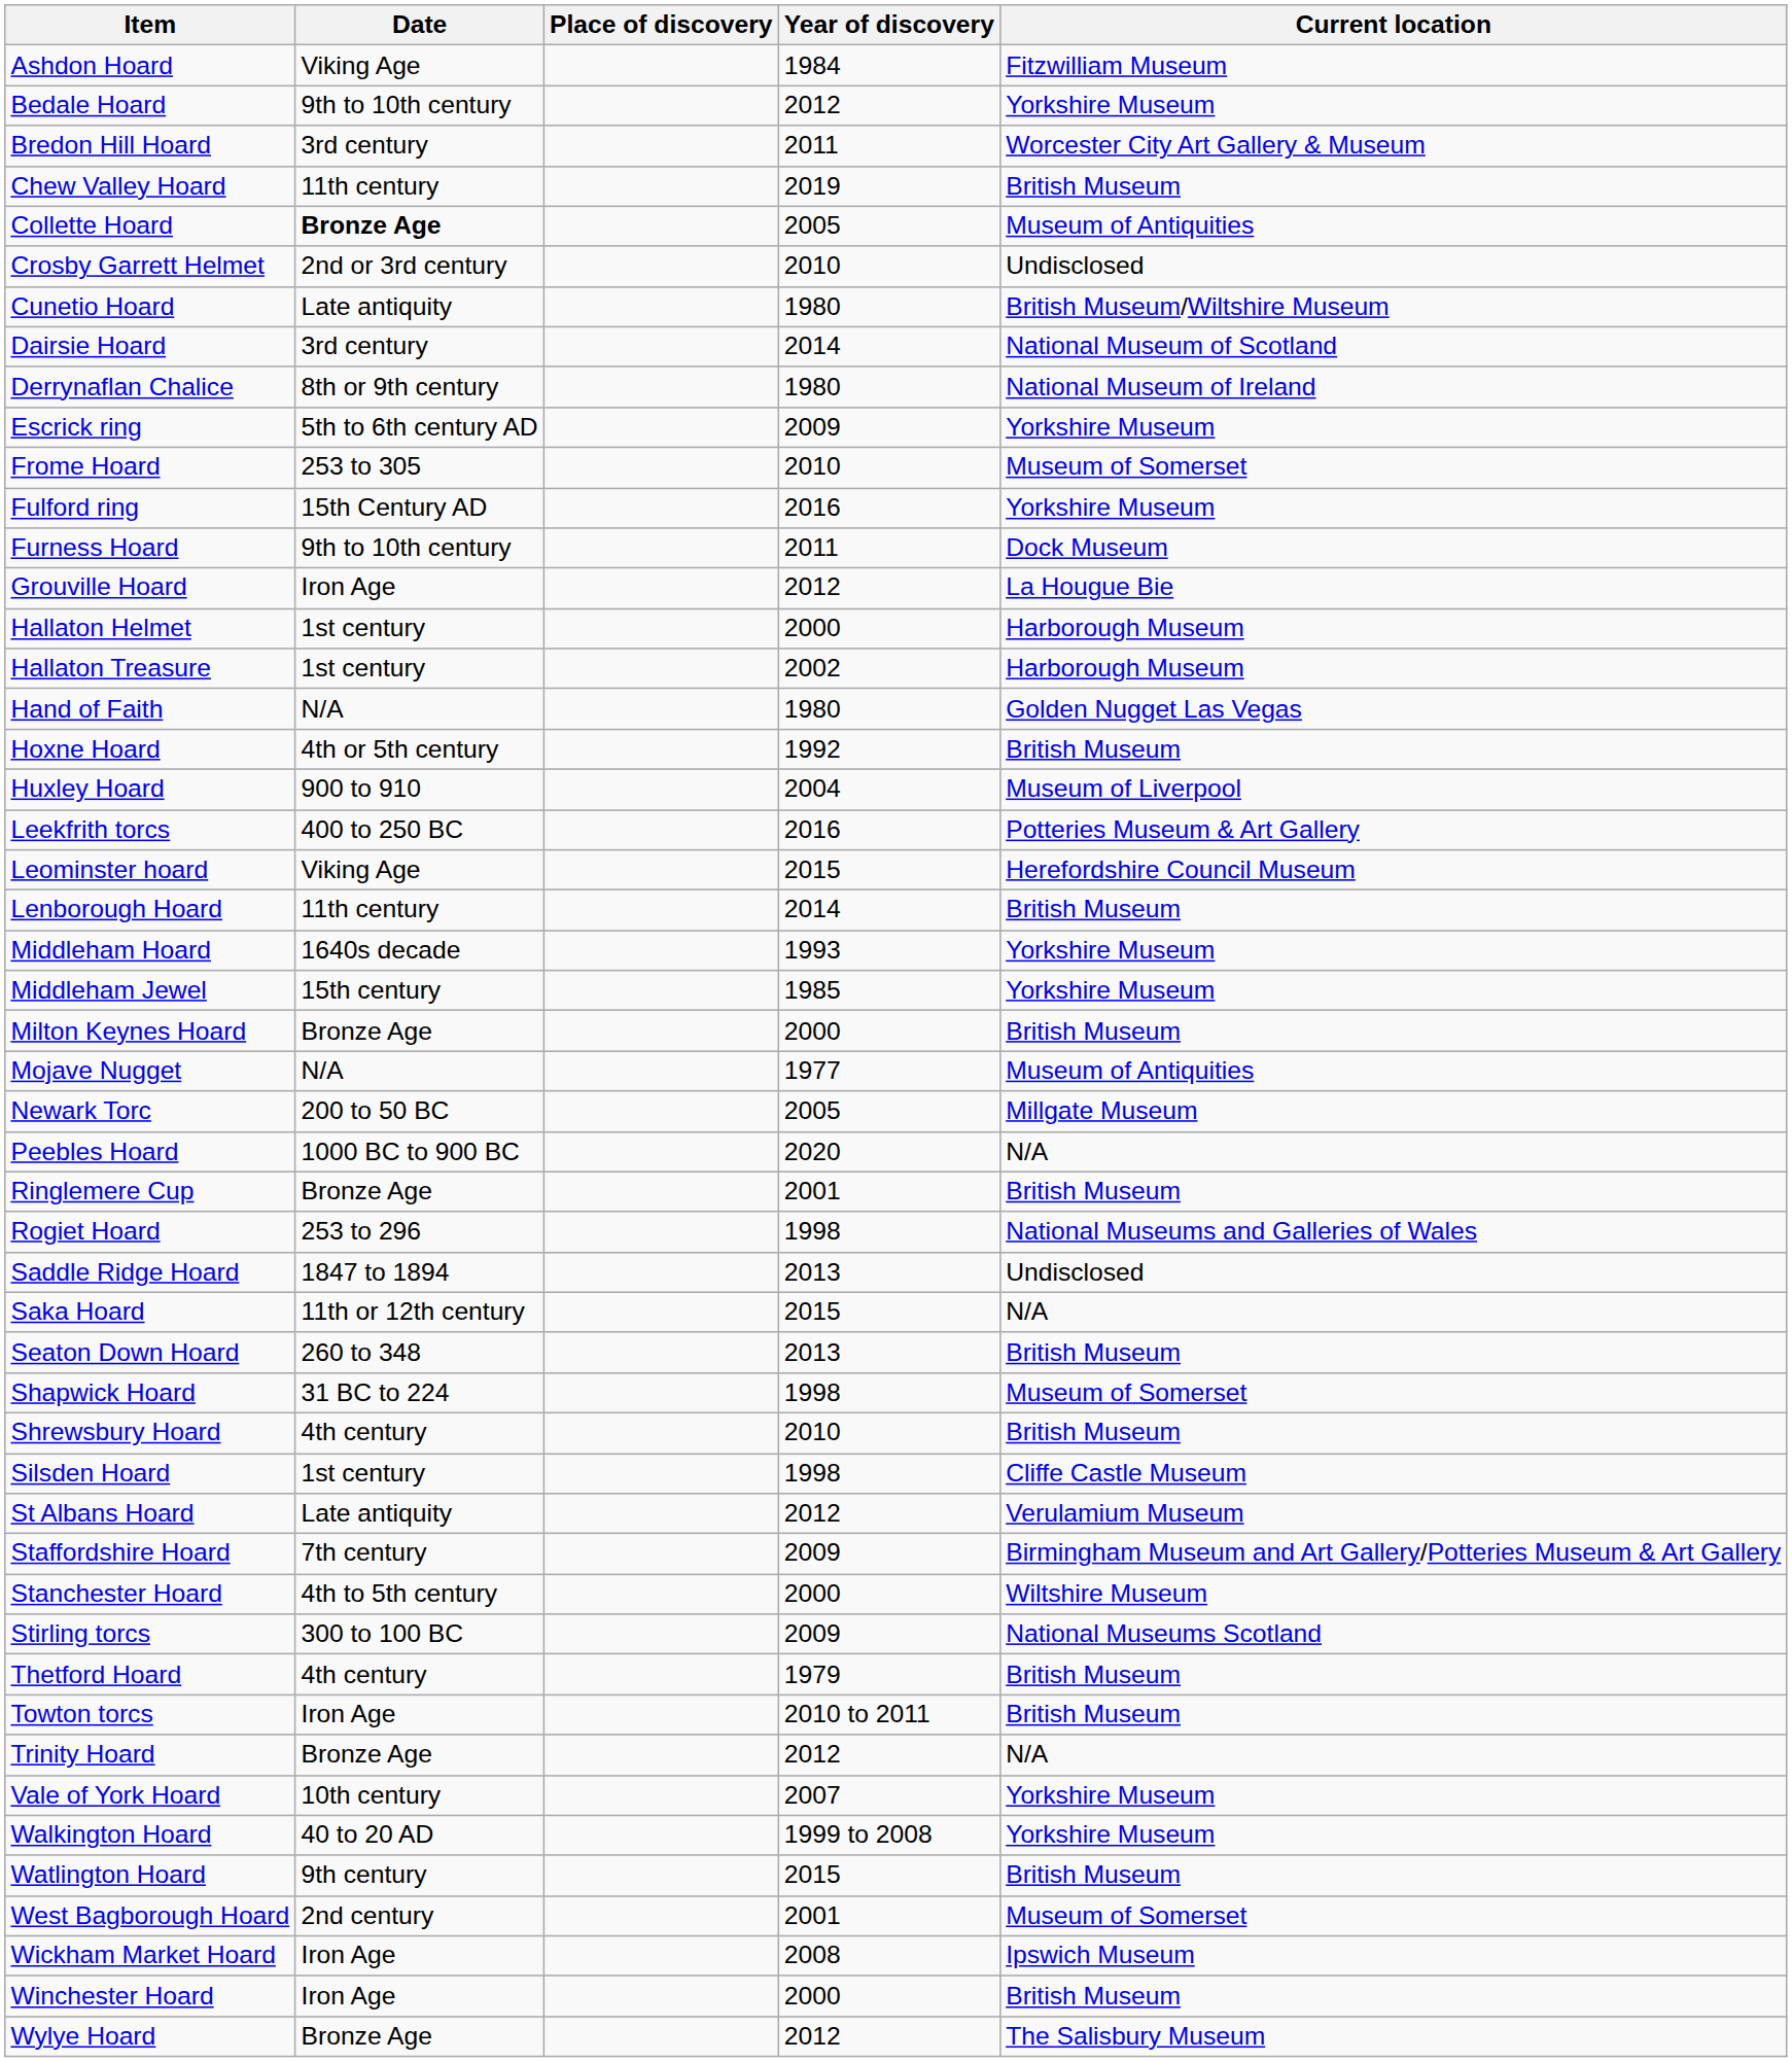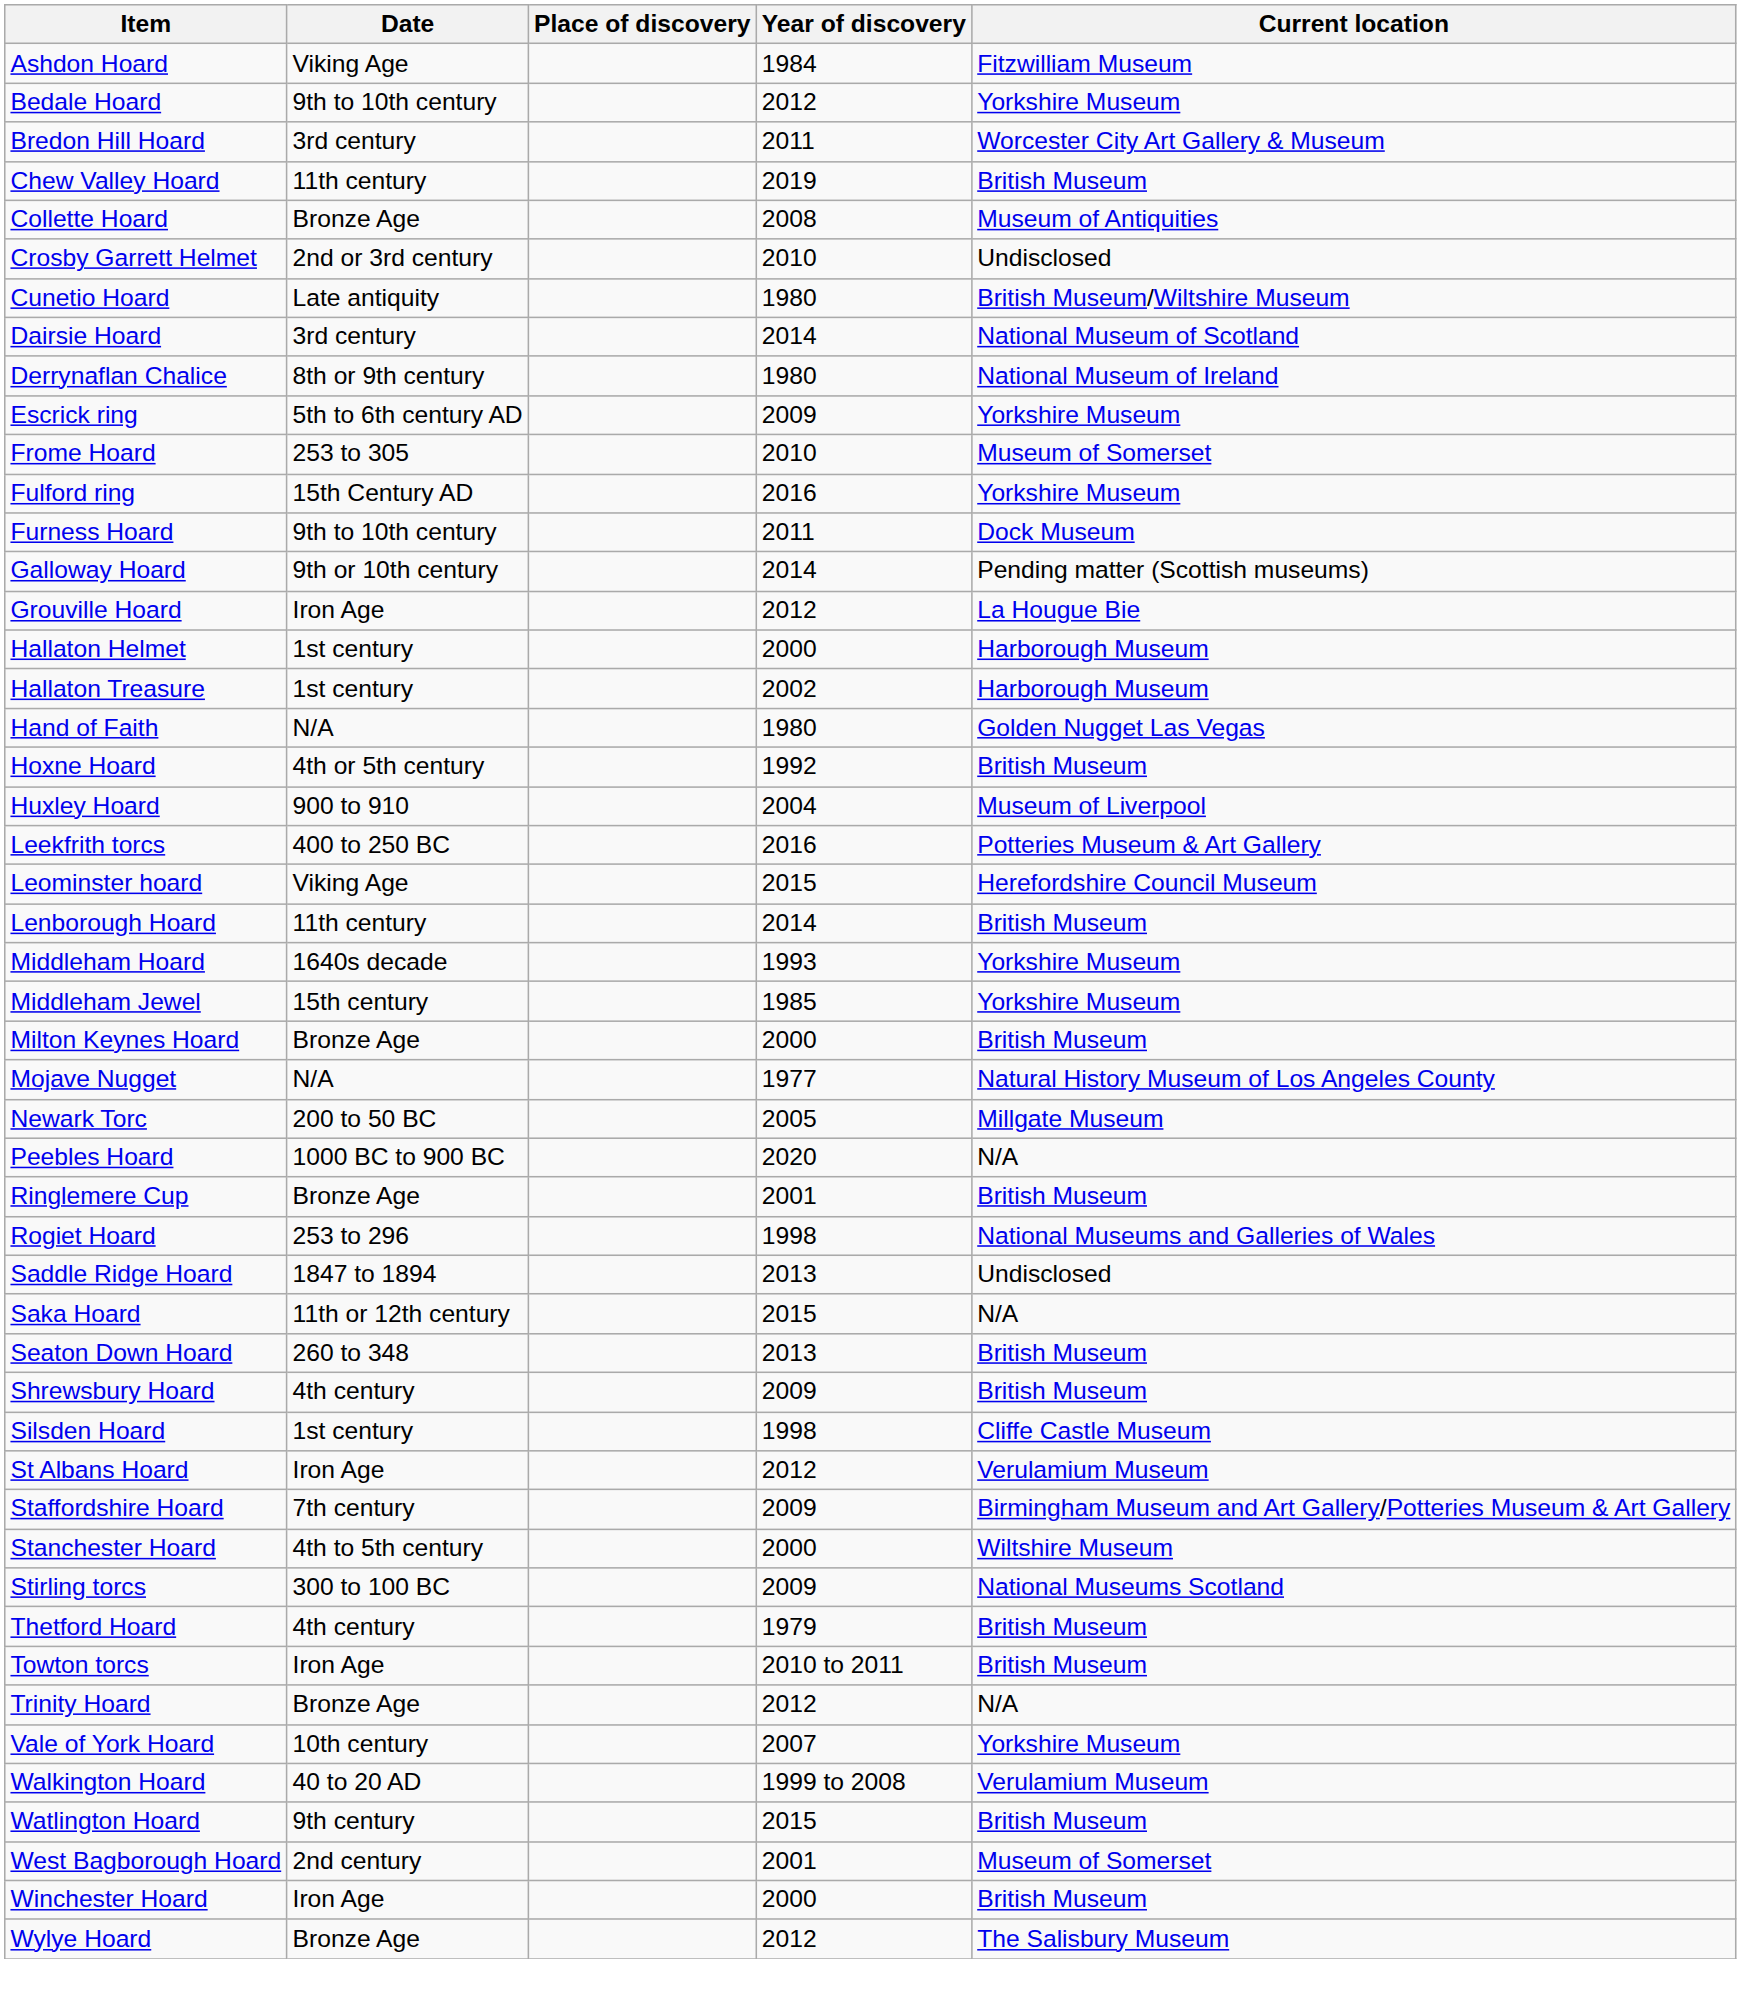 <table class="wikitable sortable" style="font-size: 100%;">
 <tr>
 <th>Item</th>
 <th>Date</th>
 <th>Place of discovery</th>
 <th>Year of discovery</th>
 <th>Current location</th>
 </tr>
 <tr>
 <td><a href='#'>Ashdon Hoard</a></td>
 <td>Viking Age</td>
 <td></td>
 <td>1984</td>
 <td><a href='#'>Fitzwilliam Museum</a></td>
 </tr>
 <tr>
 <td><a href='#'>Bedale Hoard</a></td>
 <td>9th to 10th century</td>
 <td></td>
 <td>2012</td>
 <td><a href='#'>Yorkshire Museum</a></td>
 </tr>
 <tr>
 <td><a href='#'>Bredon Hill Hoard</a></td>
 <td>3rd century</td>
 <td></td>
 <td>2011</td>
 <td><a href='#'>Worcester City Art Gallery & Museum</a></td>
 </tr>
 <tr>
 <td><a href='#'>Chew Valley Hoard</a></td>
 <td>11th century</td>
 <td></td>
 <td>2019</td>
 <td><a href='#'>British Museum</a></td>
 </tr>
 <tr>
 <td><a href='#'>Collette Hoard</a></td>
-<td><strong>Bronze Age</strong></td>
+<td>Bronze Age</td>
 <td></td>
-<td>2005</td>
+<td>2008</td>
 <td><a href='#'>Museum of Antiquities</a></td>
 </tr>
 <tr>
 <td><a href='#'>Crosby Garrett Helmet</a></td>
 <td>2nd or 3rd century</td>
 <td></td>
 <td>2010</td>
 <td>Undisclosed</td>
 </tr>
 <tr>
 <td><a href='#'>Cunetio Hoard</a></td>
 <td>Late antiquity</td>
 <td></td>
 <td>1980</td>
 <td><a href='#'>British Museum</a>/<a href='#'>Wiltshire Museum</a></td>
 </tr>
 <tr>
 <td><a href='#'>Dairsie Hoard</a></td>
 <td>3rd century</td>
 <td></td>
 <td>2014</td>
 <td><a href='#'>National Museum of Scotland</a></td>
 </tr>
 <tr>
 <td><a href='#'>Derrynaflan Chalice</a></td>
 <td>8th or 9th century</td>
 <td></td>
 <td>1980</td>
 <td><a href='#'>National Museum of Ireland</a></td>
 </tr>
 <tr>
 <td><a href='#'>Escrick ring</a></td>
 <td>5th to 6th century AD</td>
 <td></td>
 <td>2009</td>
 <td><a href='#'>Yorkshire Museum</a></td>
 </tr>
 <tr>
 <td><a href='#'>Frome Hoard</a></td>
 <td>253 to 305</td>
 <td></td>
 <td>2010</td>
 <td><a href='#'>Museum of Somerset</a></td>
 </tr>
 <tr>
 <td><a href='#'>Fulford ring</a></td>
 <td>15th Century AD</td>
 <td></td>
 <td>2016</td>
 <td><a href='#'>Yorkshire Museum</a></td>
 </tr>
 <tr>
 <td><a href='#'>Furness Hoard</a></td>
 <td>9th to 10th century</td>
 <td></td>
 <td>2011</td>
 <td><a href='#'>Dock Museum</a></td>
+</tr>
+<tr>
+<td><a href='#'>Galloway Hoard</a></td>
+<td>9th or 10th century</td>
+<td></td>
+<td>2014</td>
+<td>Pending matter (Scottish museums)</td>
 </tr>
 <tr>
 <td><a href='#'>Grouville Hoard</a></td>
 <td>Iron Age</td>
 <td></td>
 <td>2012</td>
 <td><a href='#'>La Hougue Bie</a></td>
 </tr>
 <tr>
 <td><a href='#'>Hallaton Helmet</a></td>
 <td>1st century</td>
 <td></td>
 <td>2000</td>
 <td><a href='#'>Harborough Museum</a></td>
 </tr>
 <tr>
 <td><a href='#'>Hallaton Treasure</a></td>
 <td>1st century</td>
 <td></td>
 <td>2002</td>
 <td><a href='#'>Harborough Museum</a></td>
 </tr>
 <tr>
 <td><a href='#'>Hand of Faith</a></td>
 <td>N/A</td>
 <td></td>
 <td>1980</td>
 <td><a href='#'>Golden Nugget Las Vegas</a></td>
 </tr>
 <tr>
 <td><a href='#'>Hoxne Hoard</a></td>
 <td>4th or 5th century</td>
 <td></td>
 <td>1992</td>
 <td><a href='#'>British Museum</a></td>
 </tr>
 <tr>
 <td><a href='#'>Huxley Hoard</a></td>
 <td>900 to 910</td>
 <td></td>
 <td>2004</td>
 <td><a href='#'>Museum of Liverpool</a></td>
 </tr>
 <tr>
 <td><a href='#'>Leekfrith torcs</a></td>
 <td>400 to 250 BC</td>
 <td></td>
 <td>2016</td>
 <td><a href='#'>Potteries Museum & Art Gallery</a></td>
 </tr>
 <tr>
 <td><a href='#'>Leominster hoard</a></td>
 <td>Viking Age</td>
 <td></td>
 <td>2015</td>
 <td><a href='#'>Herefordshire Council Museum</a></td>
 </tr>
 <tr>
 <td><a href='#'>Lenborough Hoard</a></td>
 <td>11th century</td>
 <td></td>
 <td>2014</td>
 <td><a href='#'>British Museum</a></td>
 </tr>
 <tr>
 <td><a href='#'>Middleham Hoard</a></td>
 <td>1640s decade</td>
 <td></td>
 <td>1993</td>
 <td><a href='#'>Yorkshire Museum</a></td>
 </tr>
 <tr>
 <td><a href='#'>Middleham Jewel</a></td>
 <td>15th century</td>
 <td></td>
 <td>1985</td>
 <td><a href='#'>Yorkshire Museum</a></td>
 </tr>
 <tr>
 <td><a href='#'>Milton Keynes Hoard</a></td>
 <td>Bronze Age</td>
 <td></td>
 <td>2000</td>
 <td><a href='#'>British Museum</a></td>
 </tr>
 <tr>
 <td><a href='#'>Mojave Nugget</a></td>
 <td>N/A</td>
 <td></td>
 <td>1977</td>
-<td><a href='#'>Museum of Antiquities</a></td>
+<td><a href='#'>Natural History Museum of Los Angeles County</a></td>
 </tr>
 <tr>
 <td><a href='#'>Newark Torc</a></td>
 <td>200 to 50 BC</td>
 <td></td>
 <td>2005</td>
 <td><a href='#'>Millgate Museum</a></td>
 </tr>
 <tr>
 <td><a href='#'>Peebles Hoard</a></td>
 <td>1000 BC to 900 BC</td>
 <td></td>
 <td>2020</td>
 <td>N/A</td>
 </tr>
 <tr>
 <td><a href='#'>Ringlemere Cup</a></td>
 <td>Bronze Age</td>
 <td></td>
 <td>2001</td>
 <td><a href='#'>British Museum</a></td>
 </tr>
 <tr>
 <td><a href='#'>Rogiet Hoard</a></td>
 <td>253 to 296</td>
 <td></td>
 <td>1998</td>
 <td><a href='#'>National Museums and Galleries of Wales</a></td>
 </tr>
 <tr>
 <td><a href='#'>Saddle Ridge Hoard</a></td>
 <td>1847 to 1894</td>
 <td></td>
 <td>2013</td>
 <td>Undisclosed</td>
 </tr>
 <tr>
 <td><a href='#'>Saka Hoard</a></td>
 <td>11th or 12th century</td>
 <td></td>
 <td>2015</td>
 <td>N/A</td>
 </tr>
 <tr>
 <td><a href='#'>Seaton Down Hoard</a></td>
 <td>260 to 348</td>
 <td></td>
 <td>2013</td>
 <td><a href='#'>British Museum</a></td>
 </tr>
 <tr>
-<td><a href='#'>Shapwick Hoard</a></td>
-<td>31 BC to 224</td>
-<td></td>
-<td>1998</td>
-<td><a href='#'>Museum of Somerset</a></td>
-</tr>
-<tr>
 <td><a href='#'>Shrewsbury Hoard</a></td>
 <td>4th century</td>
 <td></td>
-<td>2010</td>
+<td>2009</td>
 <td><a href='#'>British Museum</a></td>
 </tr>
 <tr>
 <td><a href='#'>Silsden Hoard</a></td>
 <td>1st century</td>
 <td></td>
 <td>1998</td>
 <td><a href='#'>Cliffe Castle Museum</a></td>
 </tr>
 <tr>
 <td><a href='#'>St Albans Hoard</a></td>
-<td>Late antiquity</td>
+<td>Iron Age</td>
 <td></td>
 <td>2012</td>
 <td><a href='#'>Verulamium Museum</a></td>
 </tr>
 <tr>
 <td><a href='#'>Staffordshire Hoard</a></td>
 <td>7th century</td>
 <td></td>
 <td>2009</td>
 <td><a href='#'>Birmingham Museum and Art Gallery</a>/<a href='#'>Potteries Museum & Art Gallery</a></td>
 </tr>
 <tr>
 <td><a href='#'>Stanchester Hoard</a></td>
 <td>4th to 5th century</td>
 <td></td>
 <td>2000</td>
 <td><a href='#'>Wiltshire Museum</a></td>
 </tr>
 <tr>
 <td><a href='#'>Stirling torcs</a></td>
 <td>300 to 100 BC</td>
 <td></td>
 <td>2009</td>
 <td><a href='#'>National Museums Scotland</a></td>
 </tr>
 <tr>
 <td><a href='#'>Thetford Hoard</a></td>
 <td>4th century</td>
 <td></td>
 <td>1979</td>
 <td><a href='#'>British Museum</a></td>
 </tr>
 <tr>
 <td><a href='#'>Towton torcs</a></td>
 <td>Iron Age</td>
 <td></td>
 <td>2010 to 2011</td>
 <td><a href='#'>British Museum</a></td>
 </tr>
 <tr>
 <td><a href='#'>Trinity Hoard</a></td>
 <td>Bronze Age</td>
 <td></td>
 <td>2012</td>
 <td>N/A</td>
 </tr>
 <tr>
 <td><a href='#'>Vale of York Hoard</a></td>
 <td>10th century</td>
 <td></td>
 <td>2007</td>
 <td><a href='#'>Yorkshire Museum</a></td>
 </tr>
 <tr>
 <td><a href='#'>Walkington Hoard</a></td>
 <td>40 to 20 AD</td>
 <td></td>
 <td>1999 to 2008</td>
-<td><a href='#'>Yorkshire Museum</a></td>
+<td><a href='#'>Verulamium Museum</a></td>
 </tr>
 <tr>
 <td><a href='#'>Watlington Hoard</a></td>
 <td>9th century</td>
 <td></td>
 <td>2015</td>
 <td><a href='#'>British Museum</a></td>
 </tr>
 <tr>
 <td><a href='#'>West Bagborough Hoard</a></td>
 <td>2nd century</td>
 <td></td>
 <td>2001</td>
 <td><a href='#'>Museum of Somerset</a></td>
 </tr>
 <tr>
-<td><a href='#'>Wickham Market Hoard</a></td>
-<td>Iron Age</td>
-<td></td>
-<td>2008</td>
-<td><a href='#'>Ipswich Museum</a></td>
-</tr>
-<tr>
 <td><a href='#'>Winchester Hoard</a></td>
 <td>Iron Age</td>
 <td></td>
 <td>2000</td>
 <td><a href='#'>British Museum</a></td>
 </tr>
 <tr>
 <td><a href='#'>Wylye Hoard</a></td>
 <td>Bronze Age</td>
 <td></td>
 <td>2012</td>
 <td><a href='#'>The Salisbury Museum</a></td>
 </tr>
 </table>
